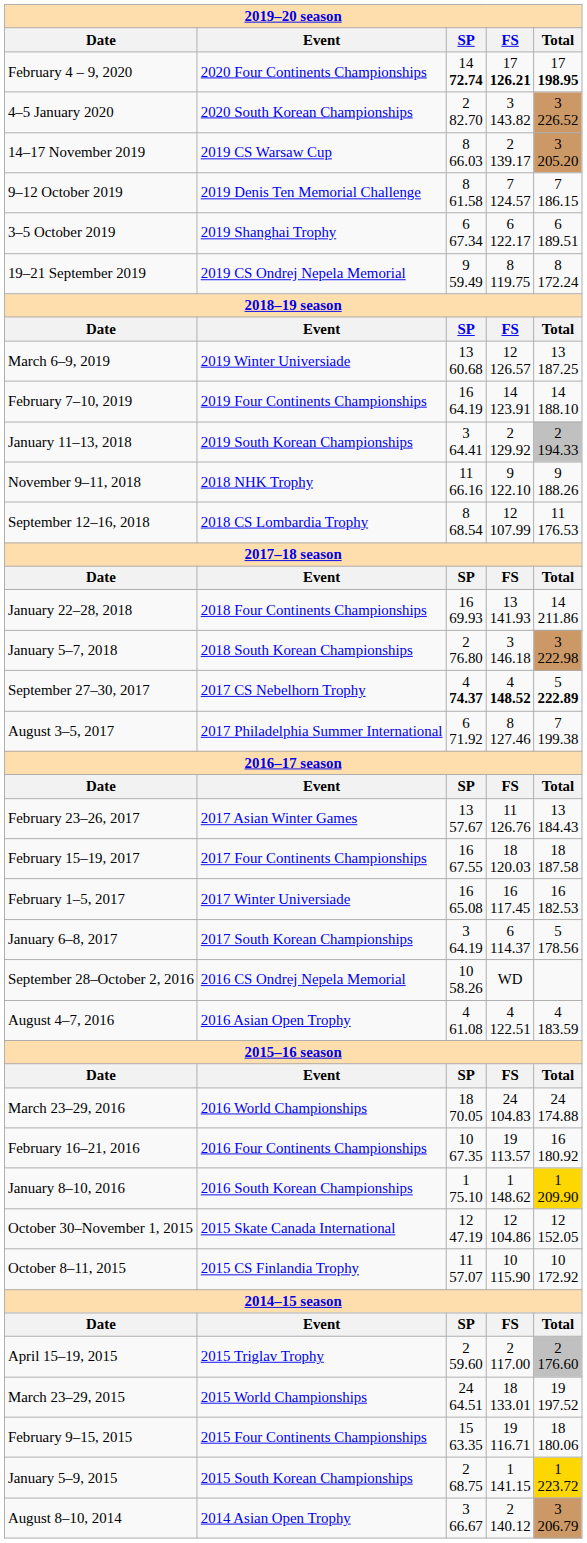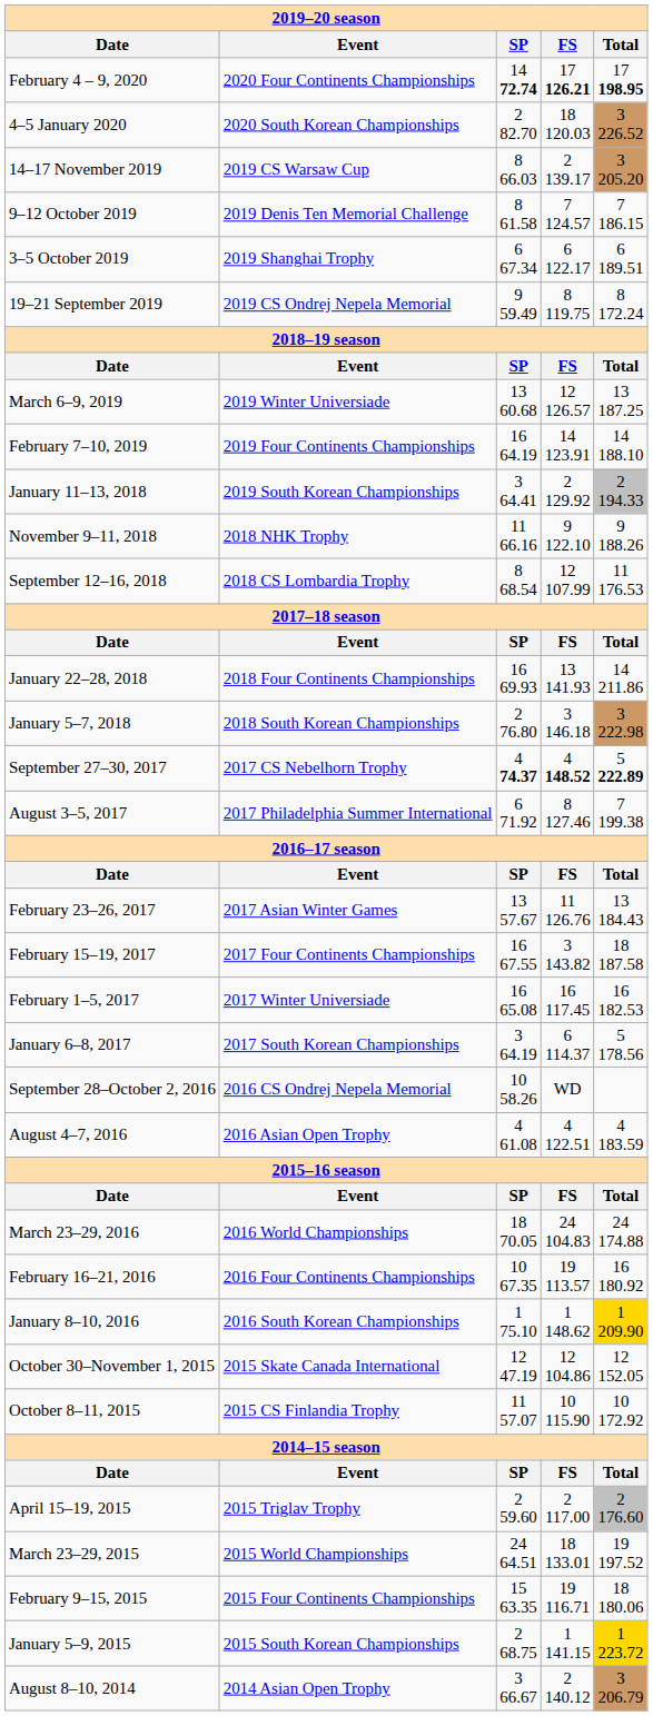 <table class="wikitable">
 <tr>
 <th style="background-color: #ffdead;" colspan=6 align=center><a href='#'>2019–20 season</a></th>
 </tr>
 <tr>
 <th>Date</th>
 <th>Event</th>
 <th><a href='#'>SP</a></th>
 <th><a href='#'>FS</a></th>
 <th>Total</th>
 </tr>
 <tr>
 <td>February 4 – 9, 2020</td>
 <td><a href='#'>2020 Four Continents Championships</a></td>
 <td align=center>14 <br> <strong>72.74</strong></td>
 <td align=center>17 <br> <strong>126.21</strong></td>
 <td align=center>17 <br> <strong>198.95</strong></td>
 </tr>
 <tr>
 <td>4–5 January 2020</td>
 <td><a href='#'>2020 South Korean Championships</a></td>
 <td align=center>2 <br> 82.70</td>
-<td align=center>3 <br> 143.82</td>
+<td align=center>18 <br> 120.03</td>
 <td align=center bgcolor=cc9966>3 <br> 226.52</td>
 </tr>
 <tr>
 <td>14–17 November 2019</td>
 <td><a href='#'>2019 CS Warsaw Cup</a></td>
 <td align=center>8 <br> 66.03</td>
 <td align=center>2 <br> 139.17</td>
 <td align=center bgcolor=cc9966>3 <br> 205.20</td>
 </tr>
 <tr>
 <td>9–12 October 2019</td>
 <td><a href='#'>2019 Denis Ten Memorial Challenge</a></td>
 <td align=center>8 <br> 61.58</td>
 <td align=center>7 <br> 124.57</td>
 <td align=center>7 <br> 186.15</td>
 </tr>
 <tr>
 <td>3–5 October 2019</td>
 <td><a href='#'>2019 Shanghai Trophy</a></td>
 <td align=center>6 <br> 67.34</td>
 <td align=center>6 <br> 122.17</td>
 <td align=center>6 <br> 189.51</td>
 </tr>
 <tr>
 <td>19–21 September 2019</td>
 <td><a href='#'>2019 CS Ondrej Nepela Memorial</a></td>
 <td align=center>9 <br> 59.49</td>
 <td align=center>8 <br> 119.75</td>
 <td align=center>8 <br> 172.24</td>
 </tr>
 <tr>
 <th style="background-color: #ffdead;" colspan=6 align=center><a href='#'>2018–19 season</a></th>
 </tr>
 <tr>
 <th>Date</th>
 <th>Event</th>
 <th><a href='#'>SP</a></th>
 <th><a href='#'>FS</a></th>
 <th>Total</th>
 </tr>
 <tr>
 <td>March 6–9, 2019</td>
 <td><a href='#'>2019 Winter Universiade</a></td>
 <td align=center>13 <br> 60.68</td>
 <td align=center>12 <br> 126.57</td>
 <td align=center>13 <br> 187.25</td>
 </tr>
 <tr>
 <td>February 7–10, 2019</td>
 <td><a href='#'>2019 Four Continents Championships</a></td>
 <td align=center>16 <br> 64.19</td>
 <td align=center>14 <br> 123.91</td>
 <td align=center>14 <br> 188.10</td>
 </tr>
 <tr>
 <td>January 11–13, 2018</td>
 <td><a href='#'>2019 South Korean Championships</a></td>
 <td align=center>3 <br> 64.41</td>
 <td align=center>2 <br> 129.92</td>
 <td align=center bgcolor=silver>2 <br> 194.33</td>
 </tr>
 <tr>
 <td>November 9–11, 2018</td>
 <td><a href='#'>2018 NHK Trophy</a></td>
 <td align=center>11 <br> 66.16</td>
 <td align=center>9 <br> 122.10</td>
 <td align=center>9 <br> 188.26</td>
 </tr>
 <tr>
 <td>September 12–16, 2018</td>
 <td><a href='#'>2018 CS Lombardia Trophy</a></td>
 <td align=center>8 <br> 68.54</td>
 <td align=center>12 <br> 107.99</td>
 <td align=center>11 <br> 176.53</td>
 </tr>
 <tr>
 <td style="background-color: #ffdead;" colspan=6 align=center><strong><a href='#'>2017–18 season</a></strong></td>
 </tr>
 <tr>
 <th>Date</th>
 <th>Event</th>
 <th>SP</th>
 <th>FS</th>
 <th>Total</th>
 </tr>
 <tr>
 <td>January 22–28, 2018</td>
 <td><a href='#'>2018 Four Continents Championships</a></td>
 <td align=center>16 <br> 69.93</td>
 <td align=center>13 <br> 141.93</td>
 <td align=center>14 <br> 211.86</td>
 </tr>
 <tr>
 <td>January 5–7, 2018</td>
 <td><a href='#'>2018 South Korean Championships</a></td>
 <td align=center>2 <br> 76.80</td>
 <td align=center>3 <br> 146.18</td>
 <td align=center bgcolor=cc9966>3 <br> 222.98</td>
 </tr>
 <tr>
 <td>September 27–30, 2017</td>
 <td><a href='#'>2017 CS Nebelhorn Trophy</a></td>
 <td align=center>4 <br> <strong>74.37</strong></td>
 <td align=center>4 <br> <strong>148.52</strong></td>
 <td align=center>5 <br> <strong>222.89</strong></td>
 </tr>
 <tr>
 <td>August 3–5, 2017</td>
 <td><a href='#'>2017 Philadelphia Summer International</a></td>
 <td align=center>6 <br> 71.92</td>
 <td align=center>8 <br> 127.46</td>
 <td align=center>7 <br> 199.38</td>
 </tr>
 <tr>
 <td style="background-color: #ffdead;" colspan=6 align=center><strong><a href='#'>2016–17 season</a></strong></td>
 </tr>
 <tr>
 <th>Date</th>
 <th>Event</th>
 <th>SP</th>
 <th>FS</th>
 <th>Total</th>
 </tr>
 <tr>
 <td>February 23–26, 2017</td>
 <td><a href='#'>2017 Asian Winter Games</a></td>
 <td align=center>13 <br> 57.67</td>
 <td align=center>11 <br> 126.76</td>
 <td align=center>13 <br> 184.43</td>
 </tr>
 <tr>
 <td>February 15–19, 2017</td>
 <td><a href='#'>2017 Four Continents Championships</a></td>
 <td align=center>16 <br> 67.55</td>
-<td align=center>18 <br> 120.03</td>
+<td align=center>3 <br> 143.82</td>
 <td align=center>18 <br> 187.58</td>
 </tr>
 <tr>
 <td>February 1–5, 2017</td>
 <td><a href='#'>2017 Winter Universiade</a></td>
 <td align=center>16 <br> 65.08</td>
 <td align=center>16 <br> 117.45</td>
 <td align=center>16 <br> 182.53</td>
 </tr>
 <tr>
 <td>January 6–8, 2017</td>
 <td><a href='#'>2017 South Korean Championships</a></td>
 <td align=center>3 <br> 64.19</td>
 <td align=center>6 <br> 114.37</td>
 <td align=center>5 <br> 178.56</td>
 </tr>
 <tr>
 <td>September 28–October 2, 2016</td>
 <td><a href='#'>2016 CS Ondrej Nepela Memorial</a></td>
 <td align=center>10 <br> 58.26</td>
 <td align=center>WD</td>
 <td></td>
 </tr>
 <tr>
 <td>August 4–7, 2016</td>
 <td><a href='#'>2016 Asian Open Trophy</a></td>
 <td align=center>4 <br> 61.08</td>
 <td align=center>4 <br> 122.51</td>
 <td align=center>4 <br> 183.59</td>
 </tr>
 <tr>
 <th style="background-color: #ffdead;" colspan=6 align=center><strong><a href='#'>2015–16 season</a></strong></th>
 </tr>
 <tr>
 <th>Date</th>
 <th>Event</th>
 <th>SP</th>
 <th>FS</th>
 <th>Total</th>
 </tr>
 <tr>
 <td>March 23–29, 2016</td>
 <td><a href='#'>2016 World Championships</a></td>
 <td align=center>18 <br> 70.05</td>
 <td align=center>24 <br> 104.83</td>
 <td align=center>24 <br> 174.88</td>
 </tr>
 <tr>
 <td>February 16–21, 2016</td>
 <td><a href='#'>2016 Four Continents Championships</a></td>
 <td align=center>10 <br> 67.35</td>
 <td align=center>19 <br> 113.57</td>
 <td align=center>16 <br> 180.92</td>
 </tr>
 <tr>
 <td>January 8–10, 2016</td>
 <td><a href='#'>2016 South Korean Championships</a></td>
 <td align=center>1 <br> 75.10</td>
 <td align=center>1 <br> 148.62</td>
 <td align=center bgcolor=gold>1 <br> 209.90</td>
 </tr>
 <tr>
 <td>October 30–November 1, 2015</td>
 <td><a href='#'>2015 Skate Canada International</a></td>
 <td align=center>12 <br> 47.19</td>
 <td align=center>12 <br> 104.86</td>
 <td align=center>12 <br> 152.05</td>
 </tr>
 <tr>
 <td>October 8–11, 2015</td>
 <td><a href='#'>2015 CS Finlandia Trophy</a></td>
 <td align=center>11 <br> 57.07</td>
 <td align=center>10 <br> 115.90</td>
 <td align=center>10 <br> 172.92</td>
 </tr>
 <tr>
 <th style="background-color: #ffdead;" colspan=6 align=center><strong><a href='#'>2014–15 season</a></strong></th>
 </tr>
 <tr>
 <th>Date</th>
 <th>Event</th>
 <th>SP</th>
 <th>FS</th>
 <th>Total</th>
 </tr>
 <tr>
 <td>April 15–19, 2015</td>
 <td><a href='#'>2015 Triglav Trophy</a></td>
 <td align=center>2 <br> 59.60</td>
 <td align=center>2 <br> 117.00</td>
 <td align=center bgcolor=silver>2 <br> 176.60</td>
 </tr>
 <tr>
 <td>March 23–29, 2015</td>
 <td><a href='#'>2015 World Championships</a></td>
 <td align=center>24 <br> 64.51</td>
 <td align=center>18 <br> 133.01</td>
 <td align=center>19 <br> 197.52</td>
 </tr>
 <tr>
 <td>February 9–15, 2015</td>
 <td><a href='#'>2015 Four Continents Championships</a></td>
 <td align=center>15 <br> 63.35</td>
 <td align=center>19 <br> 116.71</td>
 <td align=center>18 <br> 180.06</td>
 </tr>
 <tr>
 <td>January 5–9, 2015</td>
 <td><a href='#'>2015 South Korean Championships</a></td>
 <td align=center>2 <br> 68.75</td>
 <td align=center>1 <br> 141.15</td>
 <td align=center bgcolor=gold>1 <br> 223.72</td>
 </tr>
 <tr>
 <td>August 8–10, 2014</td>
 <td><a href='#'>2014 Asian Open Trophy</a></td>
 <td align=center>3 <br> 66.67</td>
 <td align=center>2 <br> 140.12</td>
 <td align=center bgcolor="#cc9966">3 <br> 206.79</td>
 </tr>
 </table>
